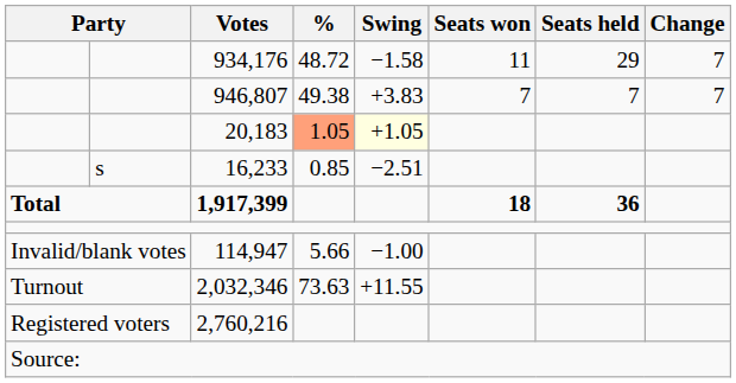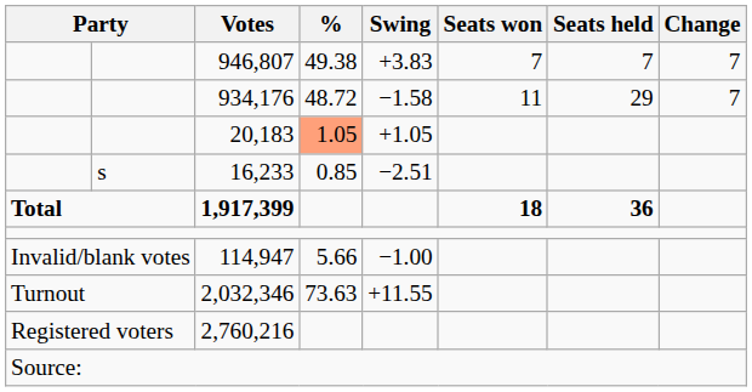 <table class="wikitable">
 <tr>
 <th colspan=2>Party</th>
 <th>Votes</th>
 <th>%</th>
 <th>Swing</th>
 <th>Seats won</th>
 <th>Seats held</th>
 <th>Change</th>
+</tr>
+<tr>
+<td> </td>
+<td></td>
+<td align=right>946,807</td>
+<td align=right>49.38</td>
+<td align=right>+3.83</td>
+<td align=right>7</td>
+<td align=right>7</td>
+<td align=right> 7</td>
 </tr>
 <tr>
 <td> </td>
 <td></td>
 <td align=right>934,176</td>
 <td align=right>48.72</td>
 <td align=right>−1.58</td>
 <td align=right>11</td>
 <td align=right>29</td>
 <td align=right> 7</td>
 </tr>
 <tr>
 <td> </td>
 <td></td>
-<td align=right>946,807</td>
-<td align=right>49.38</td>
-<td align=right>+3.83</td>
-<td align=right>7</td>
-<td align=right>7</td>
-<td align=right> 7</td>
-</tr>
-<tr>
-<td> </td>
-<td></td>
 <td align=right>20,183</td>
 <td align=right style="background: lightsalmon;">1.05</td>
-<td align=right style="background: lightyellow;">+1.05</td>
+<td align=right>+1.05</td>
 <td align=right></td>
 <td align=right></td>
 <td align=right></td>
 </tr>
 <tr>
 <td> </td>
 <td>s</td>
 <td align=right>16,233</td>
 <td align=right>0.85</td>
 <td align=right>−2.51</td>
 <td align=right></td>
 <td align=right></td>
 <td align=right></td>
 </tr>
 <tr>
 <td colspan=2><strong>Total</strong></td>
 <td align=right><strong>1,917,399</strong></td>
 <td align=right> </td>
 <td align=right> </td>
 <td align=right><strong>18</strong></td>
 <td align=right><strong>36</strong></td>
 <td align=right></td>
 </tr>
 <tr>
 <td colspan=8></td>
 </tr>
 <tr>
 <td colspan=2>Invalid/blank votes</td>
 <td align=right>114,947</td>
 <td align=right>5.66</td>
 <td align=right>−1.00</td>
 <td align=right></td>
 <td align=right></td>
 <td></td>
 </tr>
 <tr>
 <td colspan=2>Turnout</td>
 <td align=right>2,032,346</td>
 <td align=right>73.63</td>
 <td align=right>+11.55</td>
 <td align=right></td>
 <td align=right></td>
 <td></td>
 </tr>
 <tr>
 <td colspan=2>Registered voters</td>
 <td align=right>2,760,216</td>
 <td align=right></td>
 <td align=right></td>
 <td align=right></td>
 <td align=right></td>
 <td></td>
 </tr>
 <tr>
 <td colspan=8>Source: </td>
 </tr>
 </table>
